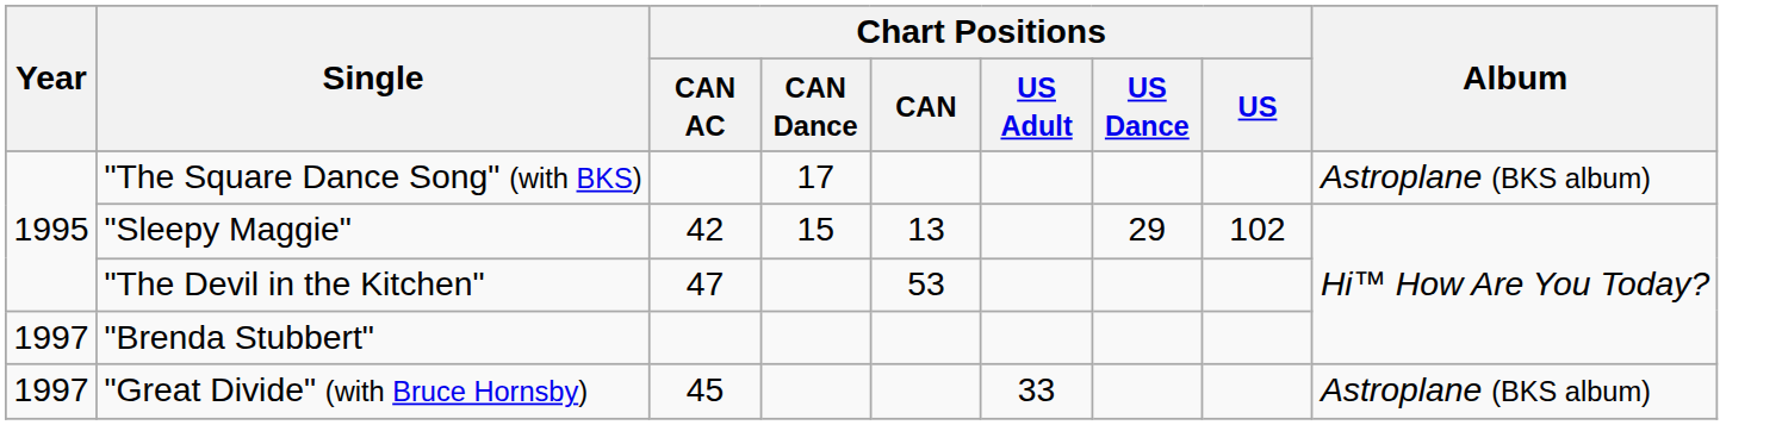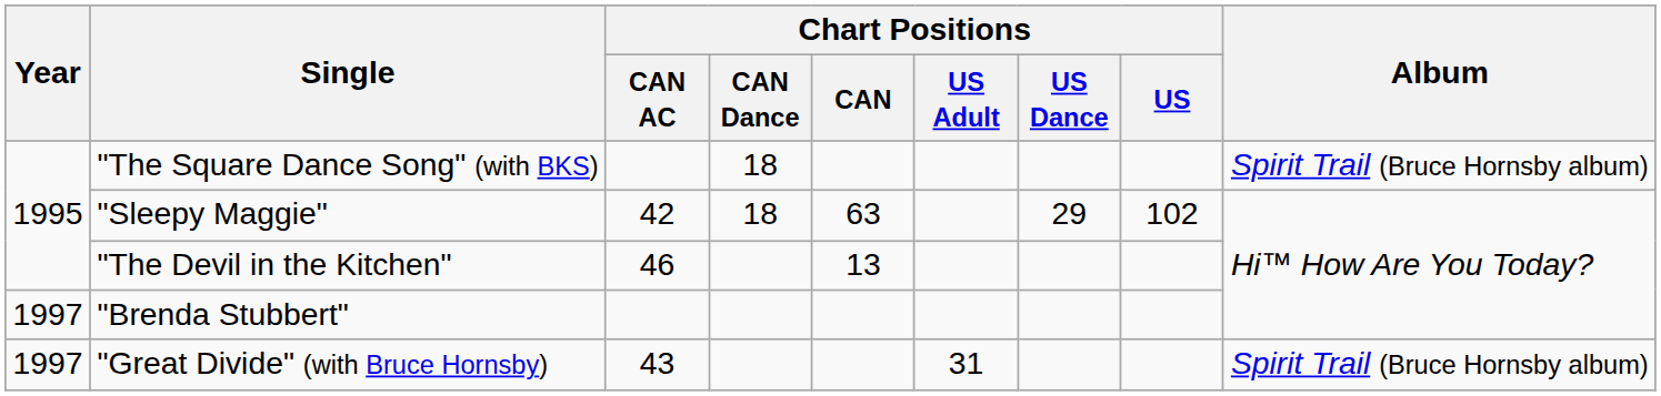 <table class="wikitable">
 <tr>
 <th rowspan="2">Year</th>
 <th rowspan="2">Single</th>
 <th colspan="6">Chart Positions</th>
 <th rowspan="2">Album</th>
 </tr>
 <tr>
 <th style="width:45px;"><small>CAN AC</small></th>
 <th style="width:45px;"><small>CAN Dance</small></th>
 <th style="width:45px;"><small>CAN</small></th>
 <th style="width:45px;"><small><a href='#'>US Adult</a></small></th>
 <th style="width:45px;"><small><a href='#'>US Dance</a></small></th>
 <th style="width:45px;"><small><a href='#'>US</a></small></th>
 </tr>
 <tr>
 <td rowspan="3">1995</td>
 <td>"The Square Dance Song" <small>(with <a href='#'>BKS</a>)</small></td>
 <td></td>
-<td style="text-align:center;">17</td>
+<td style="text-align:center;">18</td>
 <td></td>
 <td></td>
 <td></td>
 <td></td>
-<td><em>Astroplane</em> <small>(BKS album)</small></td>
+<td><em><a href='#'>Spirit Trail</a></em> <small>(Bruce Hornsby album)</small></td>
 </tr>
 <tr>
 <td>"Sleepy Maggie"</td>
 <td style="text-align:center;">42</td>
-<td style="text-align:center;">15</td>
-<td style="text-align:center;">13</td>
+<td style="text-align:center;">18</td>
+<td style="text-align:center;">63</td>
 <td></td>
 <td style="text-align:center;">29</td>
 <td style="text-align:center;">102</td>
 <td rowspan="3"><em>Hi™ How Are You Today?</em></td>
 </tr>
 <tr>
 <td>"The Devil in the Kitchen"</td>
-<td style="text-align:center;">47</td>
+<td style="text-align:center;">46</td>
 <td></td>
-<td style="text-align:center;">53</td>
+<td style="text-align:center;">13</td>
 <td></td>
 <td></td>
 <td></td>
 </tr>
 <tr>
 <td>1997</td>
 <td>"Brenda Stubbert"</td>
 <td></td>
 <td></td>
 <td></td>
 <td></td>
 <td></td>
 <td></td>
 </tr>
 <tr>
 <td>1997</td>
 <td>"Great Divide" <small>(with <a href='#'>Bruce Hornsby</a>)</small></td>
-<td style="text-align:center;">45</td>
+<td style="text-align:center;">43</td>
 <td></td>
 <td></td>
-<td style="text-align:center;">33</td>
+<td style="text-align:center;">31</td>
 <td></td>
 <td></td>
-<td><em>Astroplane</em> <small>(BKS album)</small></td>
+<td><em><a href='#'>Spirit Trail</a></em> <small>(Bruce Hornsby album)</small></td>
 </tr>
 </table>
